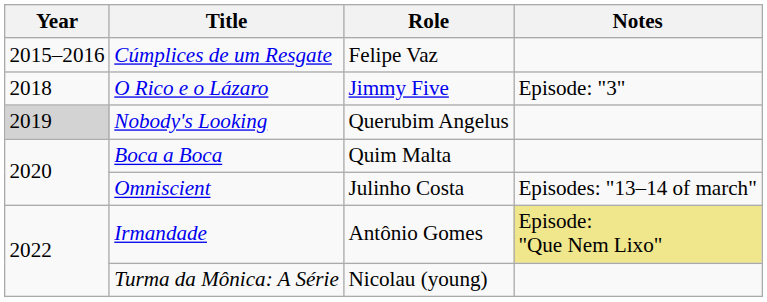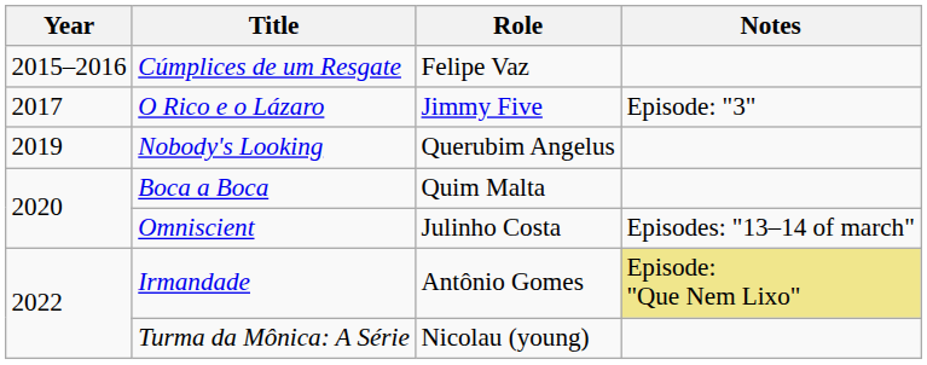 <table class="wikitable">
 <tr>
 <th>Year</th>
 <th>Title</th>
 <th>Role</th>
 <th>Notes</th>
 </tr>
 <tr>
 <td>2015–2016</td>
 <td><em><a href='#'>Cúmplices de um Resgate</a></em></td>
 <td>Felipe Vaz</td>
 <td></td>
 </tr>
 <tr>
-<td>2018</td>
+<td>2017</td>
 <td><em><a href='#'>O Rico e o Lázaro</a></em></td>
 <td><a href='#'>Jimmy Five</a></td>
 <td>Episode: "3"</td>
 </tr>
 <tr>
-<td style="background: lightgrey;">2019</td>
+<td>2019</td>
 <td><em><a href='#'>Nobody's Looking</a></em></td>
 <td>Querubim Angelus</td>
 <td></td>
 </tr>
 <tr>
 <td rowspan="2">2020</td>
 <td><em><a href='#'>Boca a Boca</a></em></td>
 <td>Quim Malta</td>
 <td></td>
 </tr>
 <tr>
 <td><em><a href='#'>Omniscient</a></em></td>
 <td>Julinho Costa</td>
 <td>Episodes: "13–14 of march"</td>
 </tr>
 <tr>
 <td rowspan="2">2022</td>
 <td><em><a href='#'>Irmandade</a></em></td>
 <td>Antônio Gomes</td>
 <td style="background: khaki;">Episode:<br>"Que Nem Lixo"</td>
 </tr>
 <tr>
 <td><em>Turma da Mônica: A Série</em></td>
 <td>Nicolau (young)</td>
 <td></td>
 </tr>
 </table>
